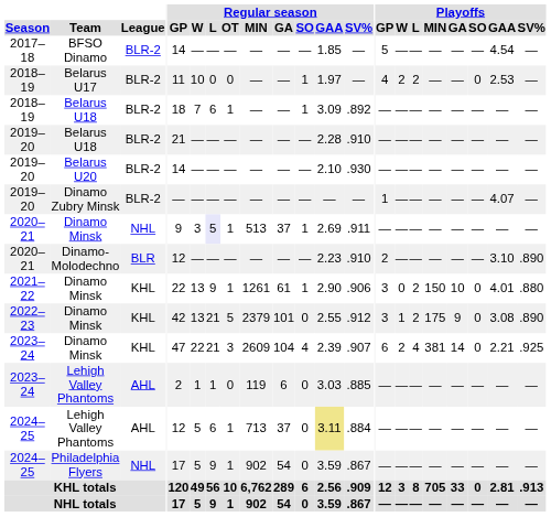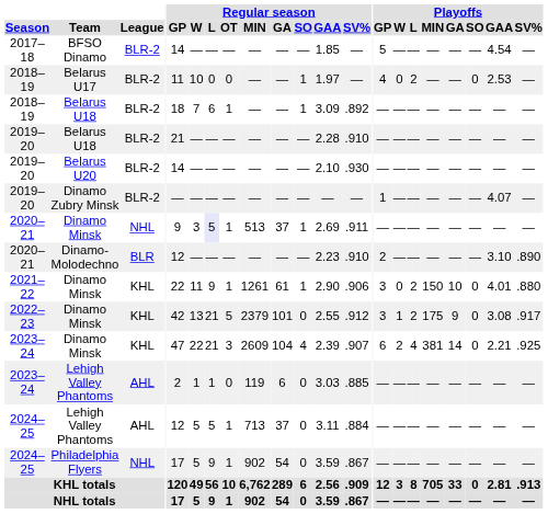 <table border="0" cellpadding="1" cellspacing="0" style="width:75%; text-align:center;">
 <tr bgcolor="#e0e0e0">
 <th colspan="3" bgcolor="#ffffff"></th>
 <th rowspan="99" bgcolor="#ffffff"></th>
 <th colspan="9" bgcolor="#e0e0e0"><a href='#'>Regular season</a></th>
 <th rowspan="99" bgcolor="#ffffff"></th>
 <th colspan="8" bgcolor="#e0e0e0"><a href='#'>Playoffs</a></th>
 </tr>
 <tr bgcolor="#e0e0e0">
 <th><a href='#'>Season</a></th>
 <th>Team</th>
 <th>League</th>
 <th>GP</th>
 <th>W</th>
 <th>L</th>
 <th>OT</th>
 <th>MIN</th>
 <th>GA</th>
 <th><a href='#'>SO</a></th>
 <th><a href='#'>GAA</a></th>
 <th><a href='#'>SV%</a></th>
 <th>GP</th>
 <th>W</th>
 <th>L</th>
 <th>MIN</th>
 <th>GA</th>
 <th>SO</th>
 <th>GAA</th>
 <th>SV%</th>
 </tr>
 <tr>
 <td>2017–18</td>
 <td>BFSO Dinamo</td>
 <td><a href='#'>BLR-2</a></td>
 <td>14</td>
 <td>—</td>
 <td>—</td>
 <td>—</td>
 <td>—</td>
 <td>—</td>
 <td>—</td>
 <td>1.85</td>
 <td>—</td>
 <td>5</td>
 <td>—</td>
 <td>—</td>
 <td>—</td>
 <td>—</td>
 <td>—</td>
 <td>4.54</td>
 <td>—</td>
 </tr>
 <tr bgcolor="#f0f0f0">
 <td>2018–19</td>
 <td>Belarus U17</td>
 <td>BLR-2</td>
 <td>11</td>
 <td>10</td>
 <td>0</td>
 <td>0</td>
 <td>—</td>
 <td>—</td>
 <td>1</td>
 <td>1.97</td>
 <td>—</td>
 <td>4</td>
-<td>2</td>
+<td>0</td>
 <td>2</td>
 <td>—</td>
 <td>—</td>
 <td>0</td>
 <td>2.53</td>
 <td>—</td>
 </tr>
 <tr>
 <td>2018–19</td>
 <td><a href='#'>Belarus U18</a></td>
 <td>BLR-2</td>
 <td>18</td>
 <td>7</td>
 <td>6</td>
 <td>1</td>
 <td>—</td>
 <td>—</td>
 <td>1</td>
 <td>3.09</td>
 <td>.892</td>
 <td>—</td>
 <td>—</td>
 <td>—</td>
 <td>—</td>
 <td>—</td>
 <td>—</td>
 <td>—</td>
 <td>—</td>
 </tr>
 <tr bgcolor="#f0f0f0">
 <td>2019–20</td>
 <td>Belarus U18</td>
 <td>BLR-2</td>
 <td>21</td>
 <td>—</td>
 <td>—</td>
 <td>—</td>
 <td>—</td>
 <td>—</td>
 <td>—</td>
 <td>2.28</td>
 <td>.910</td>
 <td>—</td>
 <td>—</td>
 <td>—</td>
 <td>—</td>
 <td>—</td>
 <td>—</td>
 <td>—</td>
 <td>—</td>
 </tr>
 <tr>
 <td>2019–20</td>
 <td><a href='#'>Belarus U20</a></td>
 <td>BLR-2</td>
 <td>14</td>
 <td>—</td>
 <td>—</td>
 <td>—</td>
 <td>—</td>
 <td>—</td>
 <td>—</td>
 <td>2.10</td>
 <td>.930</td>
 <td>—</td>
 <td>—</td>
 <td>—</td>
 <td>—</td>
 <td>—</td>
 <td>—</td>
 <td>—</td>
 <td>—</td>
 </tr>
 <tr bgcolor="#f0f0f0">
 <td>2019–20</td>
 <td>Dinamo Zubry Minsk</td>
 <td>BLR-2</td>
 <td>—</td>
 <td>—</td>
 <td>—</td>
 <td>—</td>
 <td>—</td>
 <td>—</td>
 <td>—</td>
 <td>—</td>
 <td>—</td>
 <td>1</td>
 <td>—</td>
 <td>—</td>
 <td>—</td>
 <td>—</td>
 <td>—</td>
 <td>4.07</td>
 <td>—</td>
 </tr>
 <tr>
 <td><a href='#'>2020–21</a></td>
 <td><a href='#'>Dinamo Minsk</a></td>
 <td><a href='#'>NHL</a></td>
 <td>9</td>
 <td>3</td>
 <td style="background: lavender;">5</td>
 <td>1</td>
 <td>513</td>
 <td>37</td>
 <td>1</td>
 <td>2.69</td>
 <td>.911</td>
 <td>—</td>
 <td>—</td>
 <td>—</td>
 <td>—</td>
 <td>—</td>
 <td>—</td>
 <td>—</td>
 <td>—</td>
 </tr>
 <tr bgcolor="#f0f0f0">
 <td 2020–21 Belarusian Extraliga season>2020–21</td>
 <td>Dinamo-Molodechno</td>
 <td><a href='#'>BLR</a></td>
 <td>12</td>
 <td>—</td>
 <td>—</td>
 <td>—</td>
 <td>—</td>
 <td>—</td>
 <td>—</td>
 <td>2.23</td>
 <td>.910</td>
 <td>2</td>
 <td>—</td>
 <td>—</td>
 <td>—</td>
 <td>—</td>
 <td>—</td>
 <td>3.10</td>
 <td>.890</td>
 </tr>
 <tr>
 <td><a href='#'>2021–22</a></td>
 <td>Dinamo Minsk</td>
 <td>KHL</td>
 <td>22</td>
-<td>13</td>
+<td>11</td>
 <td>9</td>
 <td>1</td>
 <td>1261</td>
 <td>61</td>
 <td>1</td>
 <td>2.90</td>
 <td>.906</td>
 <td>3</td>
 <td>0</td>
 <td>2</td>
 <td>150</td>
 <td>10</td>
 <td>0</td>
 <td>4.01</td>
 <td>.880</td>
 </tr>
 <tr bgcolor="#f0f0f0">
 <td><a href='#'>2022–23</a></td>
 <td>Dinamo Minsk</td>
 <td>KHL</td>
 <td>42</td>
 <td>13</td>
 <td>21</td>
 <td>5</td>
 <td>2379</td>
 <td>101</td>
 <td>0</td>
 <td>2.55</td>
 <td>.912</td>
 <td>3</td>
 <td>1</td>
 <td>2</td>
 <td>175</td>
 <td>9</td>
 <td>0</td>
 <td>3.08</td>
-<td>.890</td>
+<td>.917</td>
 </tr>
 <tr>
 <td><a href='#'>2023–24</a></td>
 <td>Dinamo Minsk</td>
 <td>KHL</td>
 <td>47</td>
 <td>22</td>
 <td>21</td>
 <td>3</td>
 <td>2609</td>
 <td>104</td>
 <td>4</td>
 <td>2.39</td>
 <td>.907</td>
 <td>6</td>
 <td>2</td>
 <td>4</td>
 <td>381</td>
 <td>14</td>
 <td>0</td>
 <td>2.21</td>
 <td>.925</td>
 </tr>
 <tr bgcolor="#f0f0f0">
 <td><a href='#'>2023–24</a></td>
 <td><a href='#'>Lehigh Valley Phantoms</a></td>
 <td><a href='#'>AHL</a></td>
 <td>2</td>
 <td>1</td>
 <td>1</td>
 <td>0</td>
 <td>119</td>
 <td>6</td>
 <td>0</td>
 <td>3.03</td>
 <td>.885</td>
 <td>—</td>
 <td>—</td>
 <td>—</td>
 <td>—</td>
 <td>—</td>
 <td>—</td>
 <td>—</td>
 <td>—</td>
 </tr>
 <tr>
 <td><a href='#'>2024–25</a></td>
 <td>Lehigh Valley Phantoms</td>
 <td>AHL</td>
 <td>12</td>
 <td>5</td>
-<td>6</td>
+<td>5</td>
 <td>1</td>
 <td>713</td>
 <td>37</td>
 <td>0</td>
-<td style="background: khaki;">3.11</td>
+<td>3.11</td>
 <td>.884</td>
 <td>—</td>
 <td>—</td>
 <td>—</td>
 <td>—</td>
 <td>—</td>
 <td>—</td>
 <td>—</td>
 <td>—</td>
 </tr>
 <tr bgcolor="#f0f0f0">
 <td><a href='#'>2024–25</a></td>
 <td><a href='#'>Philadelphia Flyers</a></td>
 <td><a href='#'>NHL</a></td>
 <td>17</td>
 <td>5</td>
 <td>9</td>
 <td>1</td>
 <td>902</td>
 <td>54</td>
 <td>0</td>
 <td>3.59</td>
 <td>.867</td>
 <td>—</td>
 <td>—</td>
 <td>—</td>
 <td>—</td>
 <td>—</td>
 <td>—</td>
 <td>—</td>
 <td>—</td>
 </tr>
 <tr bgcolor="#e0e0e0">
 <th colspan=3>KHL totals</th>
 <th>120</th>
 <th>49</th>
 <th>56</th>
 <th>10</th>
 <th>6,762</th>
 <th>289</th>
 <th>6</th>
 <th>2.56</th>
 <th>.909</th>
 <th>12</th>
 <th>3</th>
 <th>8</th>
 <th>705</th>
 <th>33</th>
 <th>0</th>
 <th>2.81</th>
 <th>.913</th>
 </tr>
 <tr bgcolor="#e0e0e0">
 <th colspan=3>NHL totals</th>
 <th>17</th>
 <th>5</th>
 <th>9</th>
 <th>1</th>
 <th>902</th>
 <th>54</th>
 <th>0</th>
 <th>3.59</th>
 <th>.867</th>
 <th>—</th>
 <th>—</th>
 <th>—</th>
 <th>—</th>
 <th>—</th>
 <th>—</th>
 <th>—</th>
 <th>—</th>
 </tr>
 </table>
